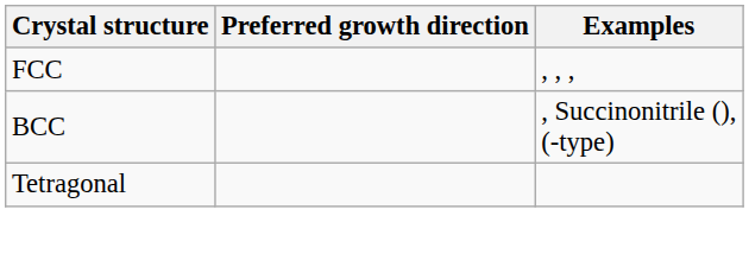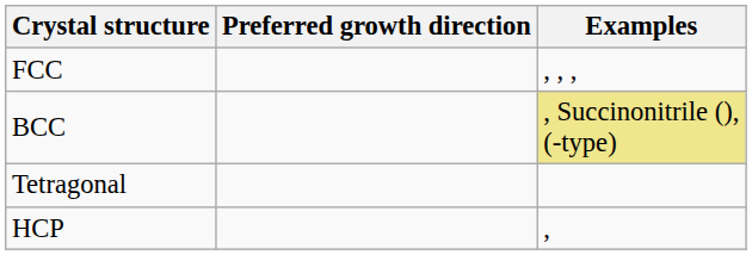 <table class="wikitable">
 <tr>
 <th>Crystal structure</th>
 <th>Preferred growth direction</th>
 <th>Examples</th>
 </tr>
 <tr>
 <td>FCC</td>
 <td></td>
 <td>, , , </td>
 </tr>
 <tr>
 <td>BCC</td>
 <td></td>
-<td>, Succinonitrile (),<br> (-type)</td>
+<td style="background: khaki;">, Succinonitrile (),<br> (-type)</td>
 </tr>
 <tr>
 <td>Tetragonal</td>
 <td></td>
 <td></td>
 </tr>
+<tr>
+<td>HCP</td>
+<td></td>
+<td>, </td>
+</tr>
 </table>
